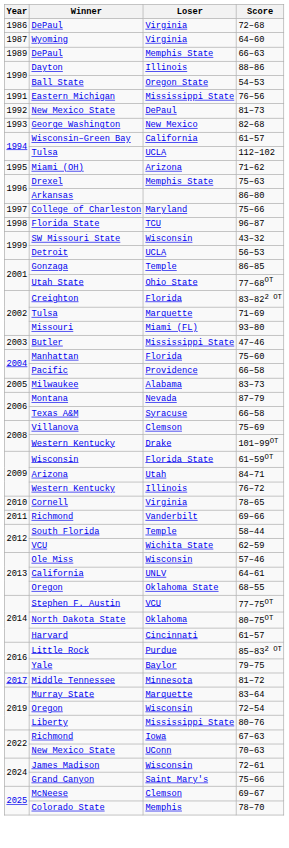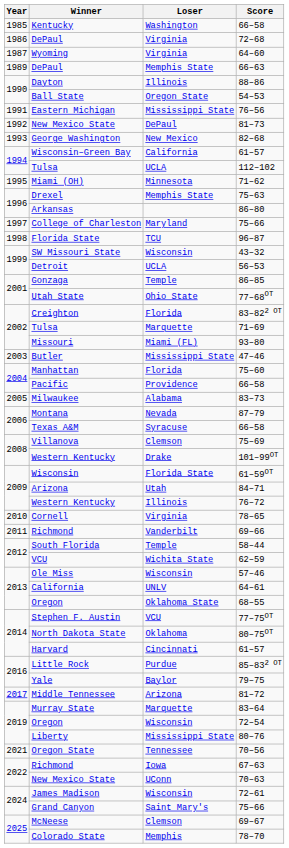 <table class="wikitable">
 <tr>
 <th>Year</th>
 <th>Winner</th>
 <th>Loser</th>
 <th>Score</th>
+</tr>
+<tr>
+<td>1985</td>
+<td><a href='#'>Kentucky</a></td>
+<td><a href='#'>Washington</a></td>
+<td>66–58</td>
 </tr>
 <tr>
 <td>1986</td>
 <td><a href='#'>DePaul</a></td>
 <td><a href='#'>Virginia</a></td>
 <td>72–68</td>
 </tr>
 <tr>
 <td>1987</td>
 <td><a href='#'>Wyoming</a></td>
 <td><a href='#'>Virginia</a></td>
 <td>64–60</td>
 </tr>
 <tr>
 <td>1989</td>
 <td><a href='#'>DePaul</a></td>
 <td><a href='#'>Memphis State</a></td>
 <td>66–63</td>
 </tr>
 <tr>
 <td rowspan=2>1990</td>
 <td><a href='#'>Dayton</a></td>
 <td><a href='#'>Illinois</a></td>
 <td>88–86</td>
 </tr>
 <tr>
 <td><a href='#'>Ball State</a></td>
 <td><a href='#'>Oregon State</a></td>
 <td>54–53</td>
 </tr>
 <tr>
 <td>1991</td>
 <td><a href='#'>Eastern Michigan</a></td>
 <td><a href='#'>Mississippi State</a></td>
 <td>76–56</td>
 </tr>
 <tr>
 <td>1992</td>
 <td><a href='#'>New Mexico State</a></td>
 <td><a href='#'>DePaul</a></td>
 <td>81–73</td>
 </tr>
 <tr>
 <td>1993</td>
 <td><a href='#'>George Washington</a></td>
 <td><a href='#'>New Mexico</a></td>
 <td>82–68</td>
 </tr>
 <tr>
 <td rowspan=2><a href='#'>1994</a></td>
 <td><a href='#'>Wisconsin–Green Bay</a></td>
 <td><a href='#'>California</a></td>
 <td>61–57</td>
 </tr>
 <tr>
 <td><a href='#'>Tulsa</a></td>
 <td><a href='#'>UCLA</a></td>
 <td>112–102</td>
 </tr>
 <tr>
 <td>1995</td>
 <td><a href='#'>Miami (OH)</a></td>
-<td><a href='#'>Arizona</a></td>
+<td><a href='#'>Minnesota</a></td>
 <td>71–62</td>
 </tr>
 <tr>
 <td rowspan=2>1996</td>
 <td><a href='#'>Drexel</a></td>
 <td><a href='#'>Memphis State</a></td>
 <td>75–63</td>
 </tr>
 <tr>
 <td><a href='#'>Arkansas</a></td>
 <td></td>
 <td>86–80</td>
 </tr>
 <tr>
 <td>1997</td>
 <td><a href='#'>College of Charleston</a></td>
 <td><a href='#'>Maryland</a></td>
 <td>75–66</td>
 </tr>
 <tr>
 <td>1998</td>
 <td><a href='#'>Florida State</a></td>
 <td><a href='#'>TCU</a></td>
 <td>96–87</td>
 </tr>
 <tr>
 <td rowspan=2>1999</td>
 <td><a href='#'>SW Missouri State</a></td>
 <td><a href='#'>Wisconsin</a></td>
 <td>43–32</td>
 </tr>
 <tr>
 <td><a href='#'>Detroit</a></td>
 <td><a href='#'>UCLA</a></td>
 <td>56–53</td>
 </tr>
 <tr>
 <td rowspan=2>2001</td>
 <td><a href='#'>Gonzaga</a></td>
 <td><a href='#'>Temple</a></td>
 <td>86–85</td>
 </tr>
 <tr>
 <td><a href='#'>Utah State</a></td>
 <td><a href='#'>Ohio State</a></td>
 <td>77–68<sup>OT</sup></td>
 </tr>
 <tr>
 <td rowspan=3>2002</td>
 <td><a href='#'>Creighton</a></td>
 <td><a href='#'>Florida</a></td>
 <td>83–82<sup>2 OT</sup></td>
 </tr>
 <tr>
 <td><a href='#'>Tulsa</a></td>
 <td><a href='#'>Marquette</a></td>
 <td>71–69</td>
 </tr>
 <tr>
 <td><a href='#'>Missouri</a></td>
 <td><a href='#'>Miami (FL)</a></td>
 <td>93–80</td>
 </tr>
 <tr>
 <td>2003</td>
 <td><a href='#'>Butler</a></td>
 <td><a href='#'>Mississippi State</a></td>
 <td>47–46</td>
 </tr>
 <tr>
 <td rowspan=2><a href='#'>2004</a></td>
 <td><a href='#'>Manhattan</a></td>
 <td><a href='#'>Florida</a></td>
 <td>75–60</td>
 </tr>
 <tr>
 <td><a href='#'>Pacific</a></td>
 <td><a href='#'>Providence</a></td>
 <td>66–58</td>
 </tr>
 <tr>
 <td>2005</td>
 <td><a href='#'>Milwaukee</a></td>
 <td><a href='#'>Alabama</a></td>
 <td>83–73</td>
 </tr>
 <tr>
 <td rowspan=2>2006</td>
 <td><a href='#'>Montana</a></td>
 <td><a href='#'>Nevada</a></td>
 <td>87–79</td>
 </tr>
 <tr>
 <td><a href='#'>Texas A&M</a></td>
 <td><a href='#'>Syracuse</a></td>
 <td>66–58</td>
 </tr>
 <tr>
 <td rowspan=2>2008</td>
 <td><a href='#'>Villanova</a></td>
 <td><a href='#'>Clemson</a></td>
 <td>75–69</td>
 </tr>
 <tr>
 <td><a href='#'>Western Kentucky</a></td>
 <td><a href='#'>Drake</a></td>
 <td>101–99<sup>OT</sup></td>
 </tr>
 <tr>
 <td rowspan=3>2009</td>
 <td><a href='#'>Wisconsin</a></td>
 <td><a href='#'>Florida State</a></td>
 <td>61–59<sup>OT</sup></td>
 </tr>
 <tr>
 <td><a href='#'>Arizona</a></td>
 <td><a href='#'>Utah</a></td>
 <td>84–71</td>
 </tr>
 <tr>
 <td><a href='#'>Western Kentucky</a></td>
 <td><a href='#'>Illinois</a></td>
 <td>76–72</td>
 </tr>
 <tr>
 <td>2010</td>
 <td><a href='#'>Cornell</a></td>
 <td><a href='#'>Virginia</a></td>
 <td>78–65</td>
 </tr>
 <tr>
 <td>2011</td>
 <td><a href='#'>Richmond</a></td>
 <td><a href='#'>Vanderbilt</a></td>
 <td>69–66</td>
 </tr>
 <tr>
 <td rowspan=2>2012</td>
 <td><a href='#'>South Florida</a></td>
 <td><a href='#'>Temple</a></td>
 <td>58–44</td>
 </tr>
 <tr>
 <td><a href='#'>VCU</a></td>
 <td><a href='#'>Wichita State</a></td>
 <td>62–59</td>
 </tr>
 <tr>
 <td rowspan="3">2013</td>
 <td><a href='#'>Ole Miss</a></td>
 <td><a href='#'>Wisconsin</a></td>
 <td>57–46</td>
 </tr>
 <tr>
 <td><a href='#'>California</a></td>
 <td><a href='#'>UNLV</a></td>
 <td>64–61</td>
 </tr>
 <tr>
 <td><a href='#'>Oregon</a></td>
 <td><a href='#'>Oklahoma State</a></td>
 <td>68–55</td>
 </tr>
 <tr>
 <td rowspan="3">2014</td>
 <td><a href='#'>Stephen F. Austin</a></td>
 <td><a href='#'>VCU</a></td>
 <td>77–75<sup>OT</sup></td>
 </tr>
 <tr>
 <td><a href='#'>North Dakota State</a></td>
 <td><a href='#'>Oklahoma</a></td>
 <td>80–75<sup>OT</sup></td>
 </tr>
 <tr>
 <td><a href='#'>Harvard</a></td>
 <td><a href='#'>Cincinnati</a></td>
 <td>61–57</td>
 </tr>
 <tr>
 <td rowspan="2">2016</td>
 <td><a href='#'>Little Rock</a></td>
 <td><a href='#'>Purdue</a></td>
 <td>85–83<sup>2 OT</sup></td>
 </tr>
 <tr>
 <td><a href='#'>Yale</a></td>
 <td><a href='#'>Baylor</a></td>
 <td>79–75</td>
 </tr>
 <tr>
 <td><a href='#'>2017</a></td>
 <td><a href='#'>Middle Tennessee</a></td>
-<td><a href='#'>Minnesota</a></td>
+<td><a href='#'>Arizona</a></td>
 <td>81–72</td>
 </tr>
 <tr>
 <td rowspan="3">2019</td>
 <td><a href='#'>Murray State</a></td>
 <td><a href='#'>Marquette</a></td>
 <td>83–64</td>
 </tr>
 <tr>
 <td><a href='#'>Oregon</a></td>
 <td><a href='#'>Wisconsin</a></td>
 <td>72–54</td>
 </tr>
 <tr>
 <td><a href='#'>Liberty</a></td>
 <td><a href='#'>Mississippi State</a></td>
 <td>80–76</td>
+</tr>
+<tr>
+<td>2021</td>
+<td><a href='#'>Oregon State</a></td>
+<td><a href='#'>Tennessee</a></td>
+<td>70–56</td>
 </tr>
 <tr>
 <td rowspan="2">2022</td>
 <td><a href='#'>Richmond</a></td>
 <td><a href='#'>Iowa</a></td>
 <td>67–63</td>
 </tr>
 <tr>
 <td><a href='#'>New Mexico State</a></td>
 <td><a href='#'>UConn</a></td>
 <td>70–63</td>
 </tr>
 <tr>
 <td rowspan="2">2024</td>
 <td><a href='#'>James Madison</a></td>
 <td><a href='#'>Wisconsin</a></td>
 <td>72–61</td>
 </tr>
 <tr>
 <td><a href='#'>Grand Canyon</a></td>
 <td><a href='#'>Saint Mary's</a></td>
 <td>75–66</td>
 </tr>
 <tr>
 <td rowspan="2"><a href='#'>2025</a></td>
 <td><a href='#'>McNeese</a></td>
 <td><a href='#'>Clemson</a></td>
 <td>69–67</td>
 </tr>
 <tr>
 <td><a href='#'>Colorado State</a></td>
 <td><a href='#'>Memphis</a></td>
 <td>78–70</td>
 </tr>
 </table>
